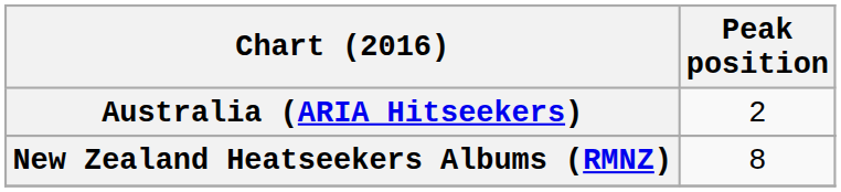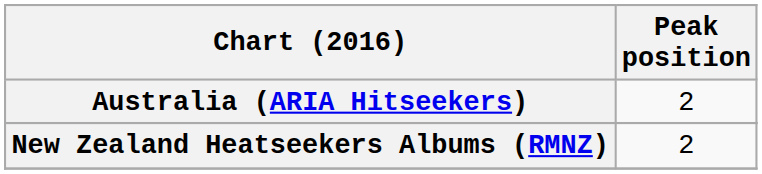 <table class="wikitable sortable plainrowheaders" style="text-align:center">
 <tr>
 <th scope="col">Chart (2016)</th>
 <th scope="col">Peak<br> position</th>
 </tr>
 <tr>
 <th scope="row">Australia (<a href='#'>ARIA Hitseekers</a>)</th>
 <td>2</td>
 </tr>
 <tr>
 </tr>
 <tr>
 </tr>
 <tr>
 </tr>
 <tr>
 <th scope="row">New Zealand Heatseekers Albums (<a href='#'>RMNZ</a>)</th>
-<td>8</td>
+<td>2</td>
 </tr>
 <tr>
 </tr>
 </table>
